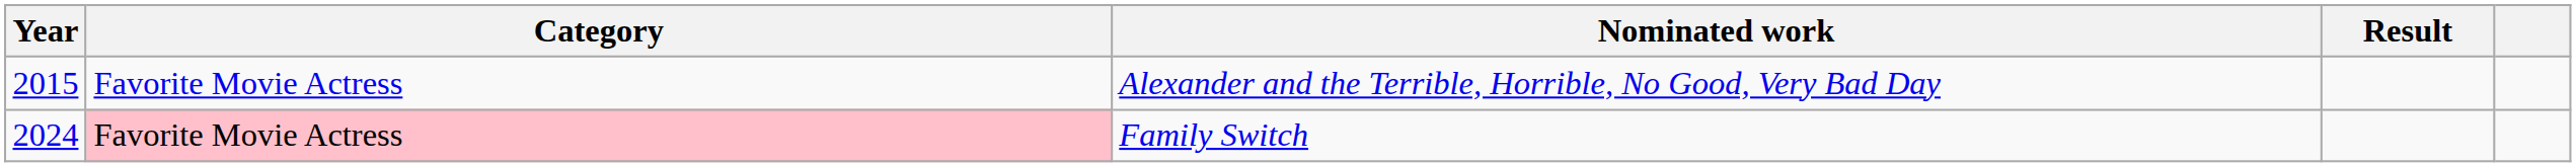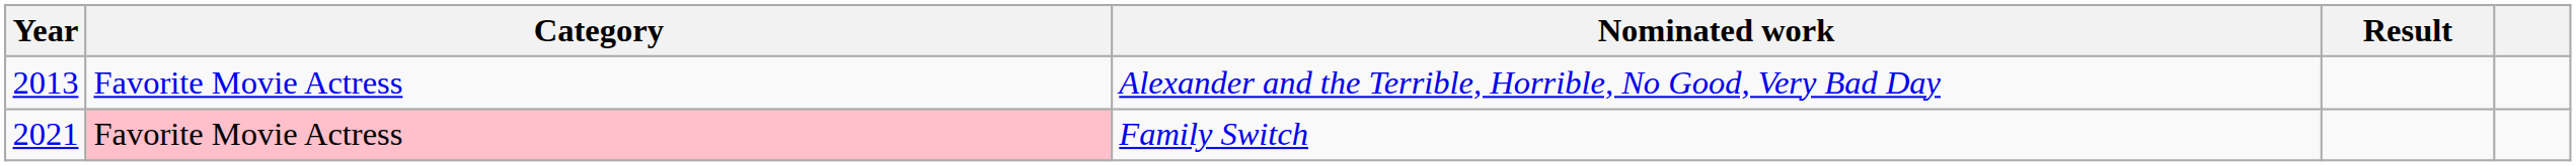 <table class="wikitable sortable">
 <tr>
 <th scope="col" style="width:1em;">Year</th>
 <th scope="col" style="width:33em;">Category</th>
 <th scope="col" style="width:39em;">Nominated work</th>
 <th scope="col" style="width:5em;">Result</th>
 <th scope="col" style="width:2em;" class="unsortable"></th>
 </tr>
 <tr>
-<td><a href='#'>2015</a></td>
+<td><a href='#'>2013</a></td>
 <td><a href='#'>Favorite Movie Actress</a></td>
 <td><em><a href='#'>Alexander and the Terrible, Horrible, No Good, Very Bad Day</a></em></td>
 <td></td>
 <td></td>
 </tr>
 <tr>
-<td><a href='#'>2024</a></td>
+<td><a href='#'>2021</a></td>
 <td style="background: pink;">Favorite Movie Actress</td>
 <td><em><a href='#'>Family Switch</a></em></td>
 <td></td>
 <td style="text-align:center;"></td>
 </tr>
 </table>
